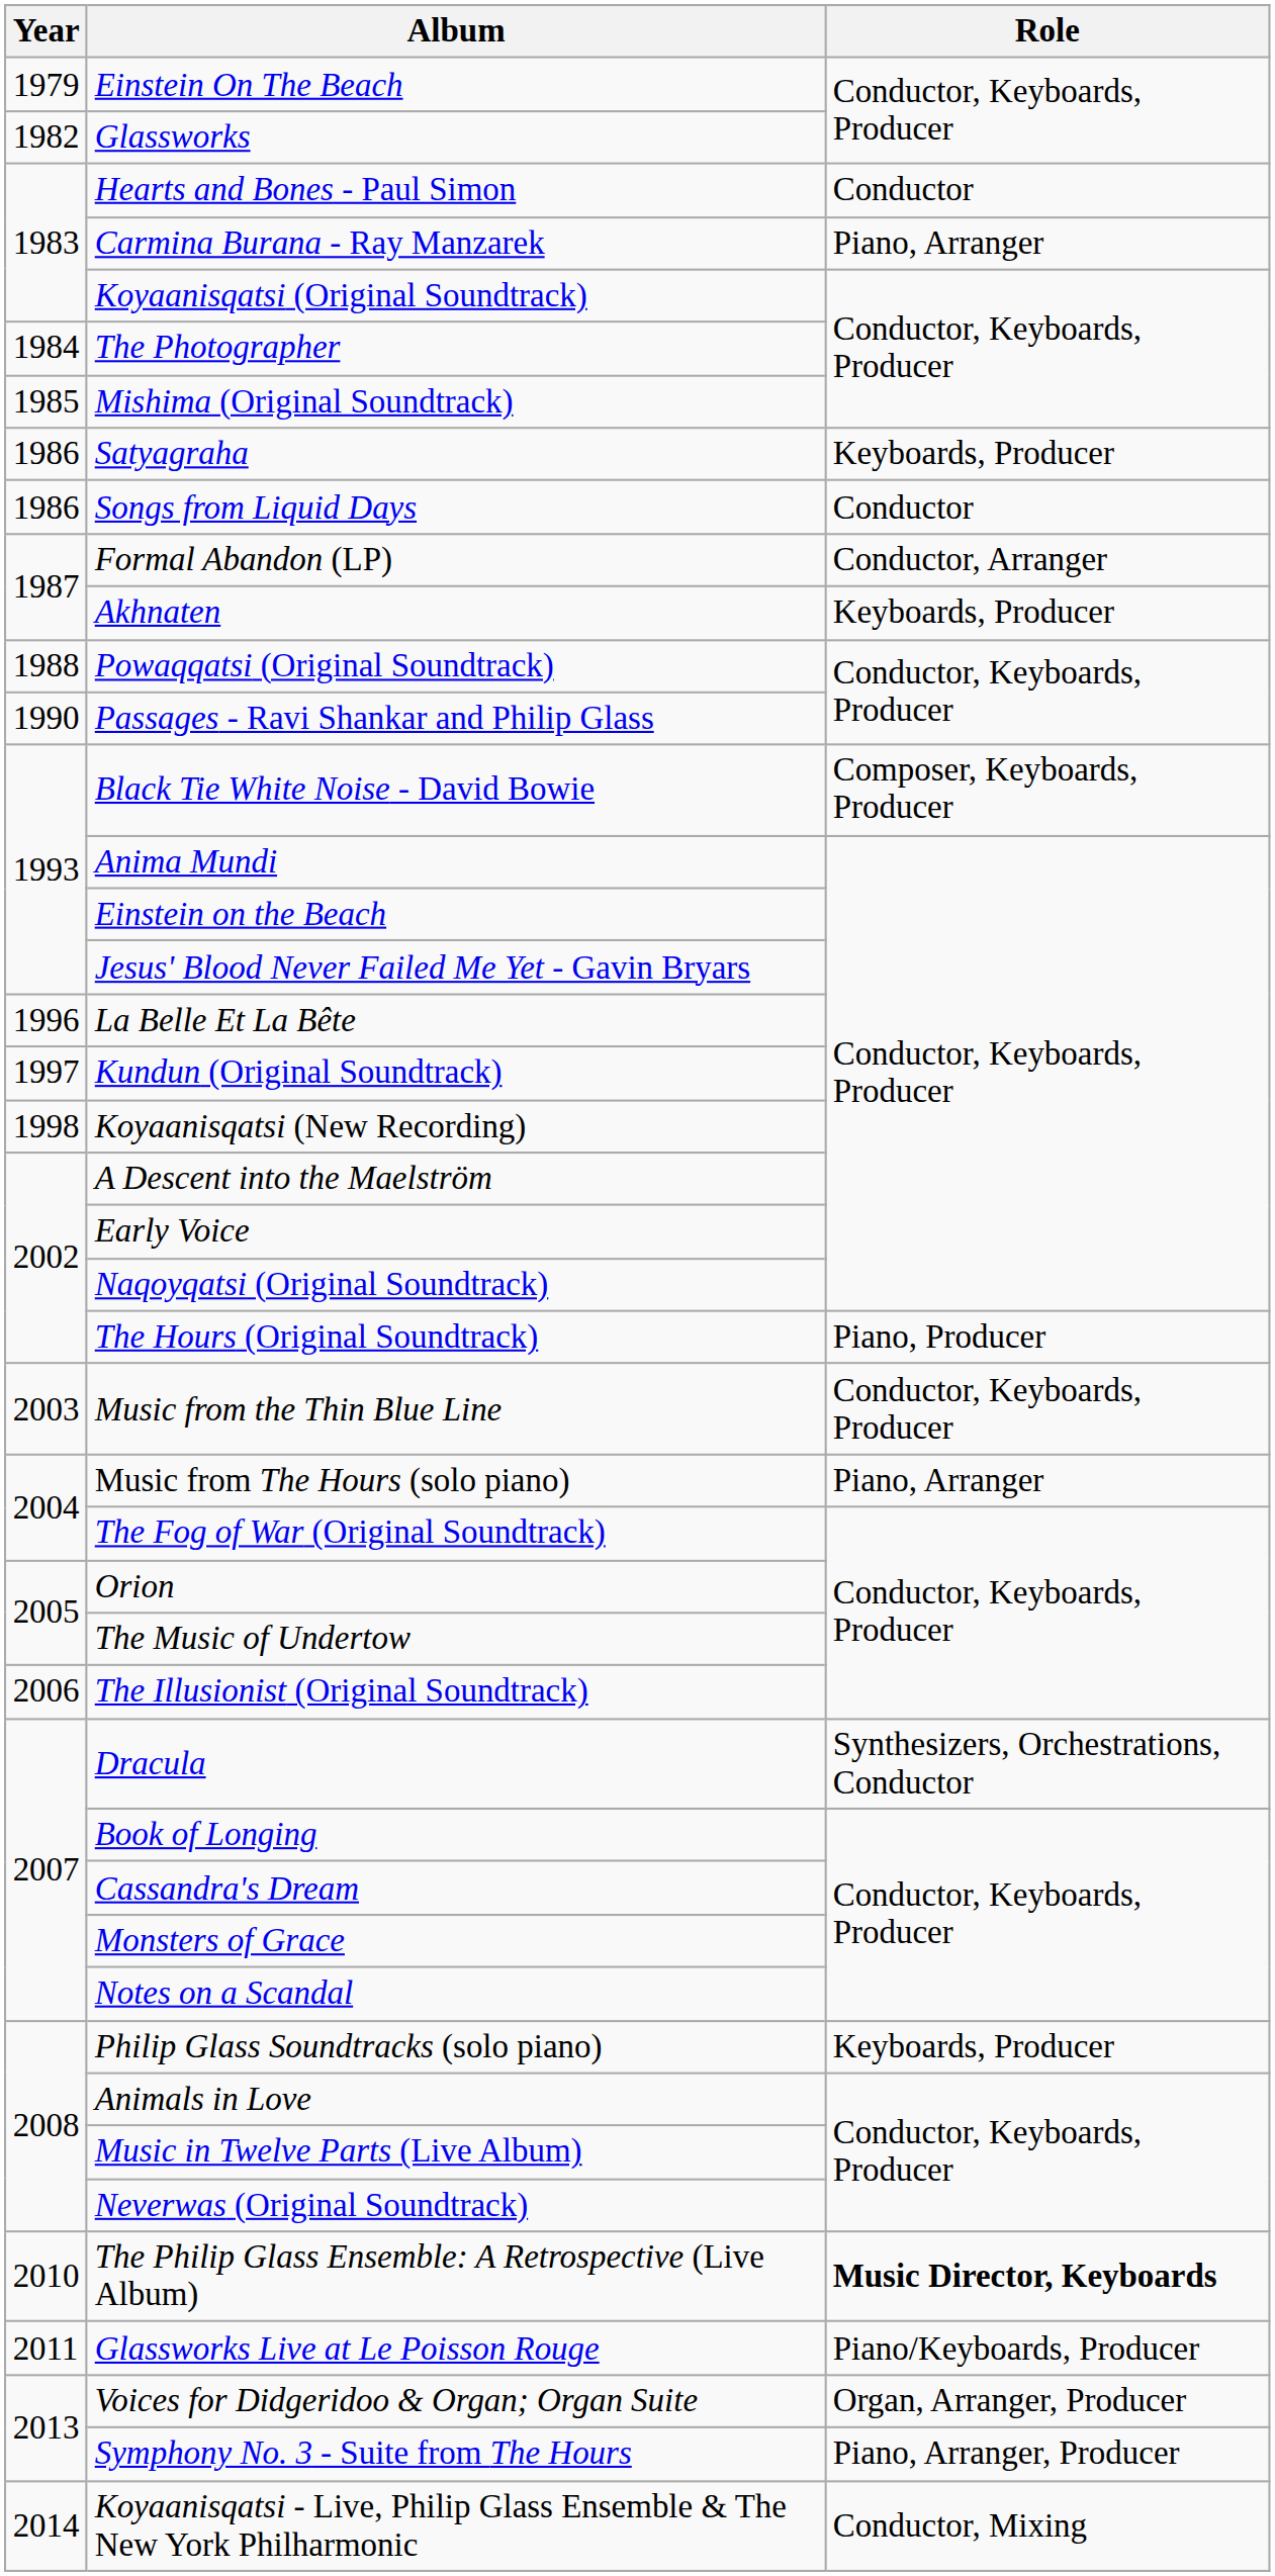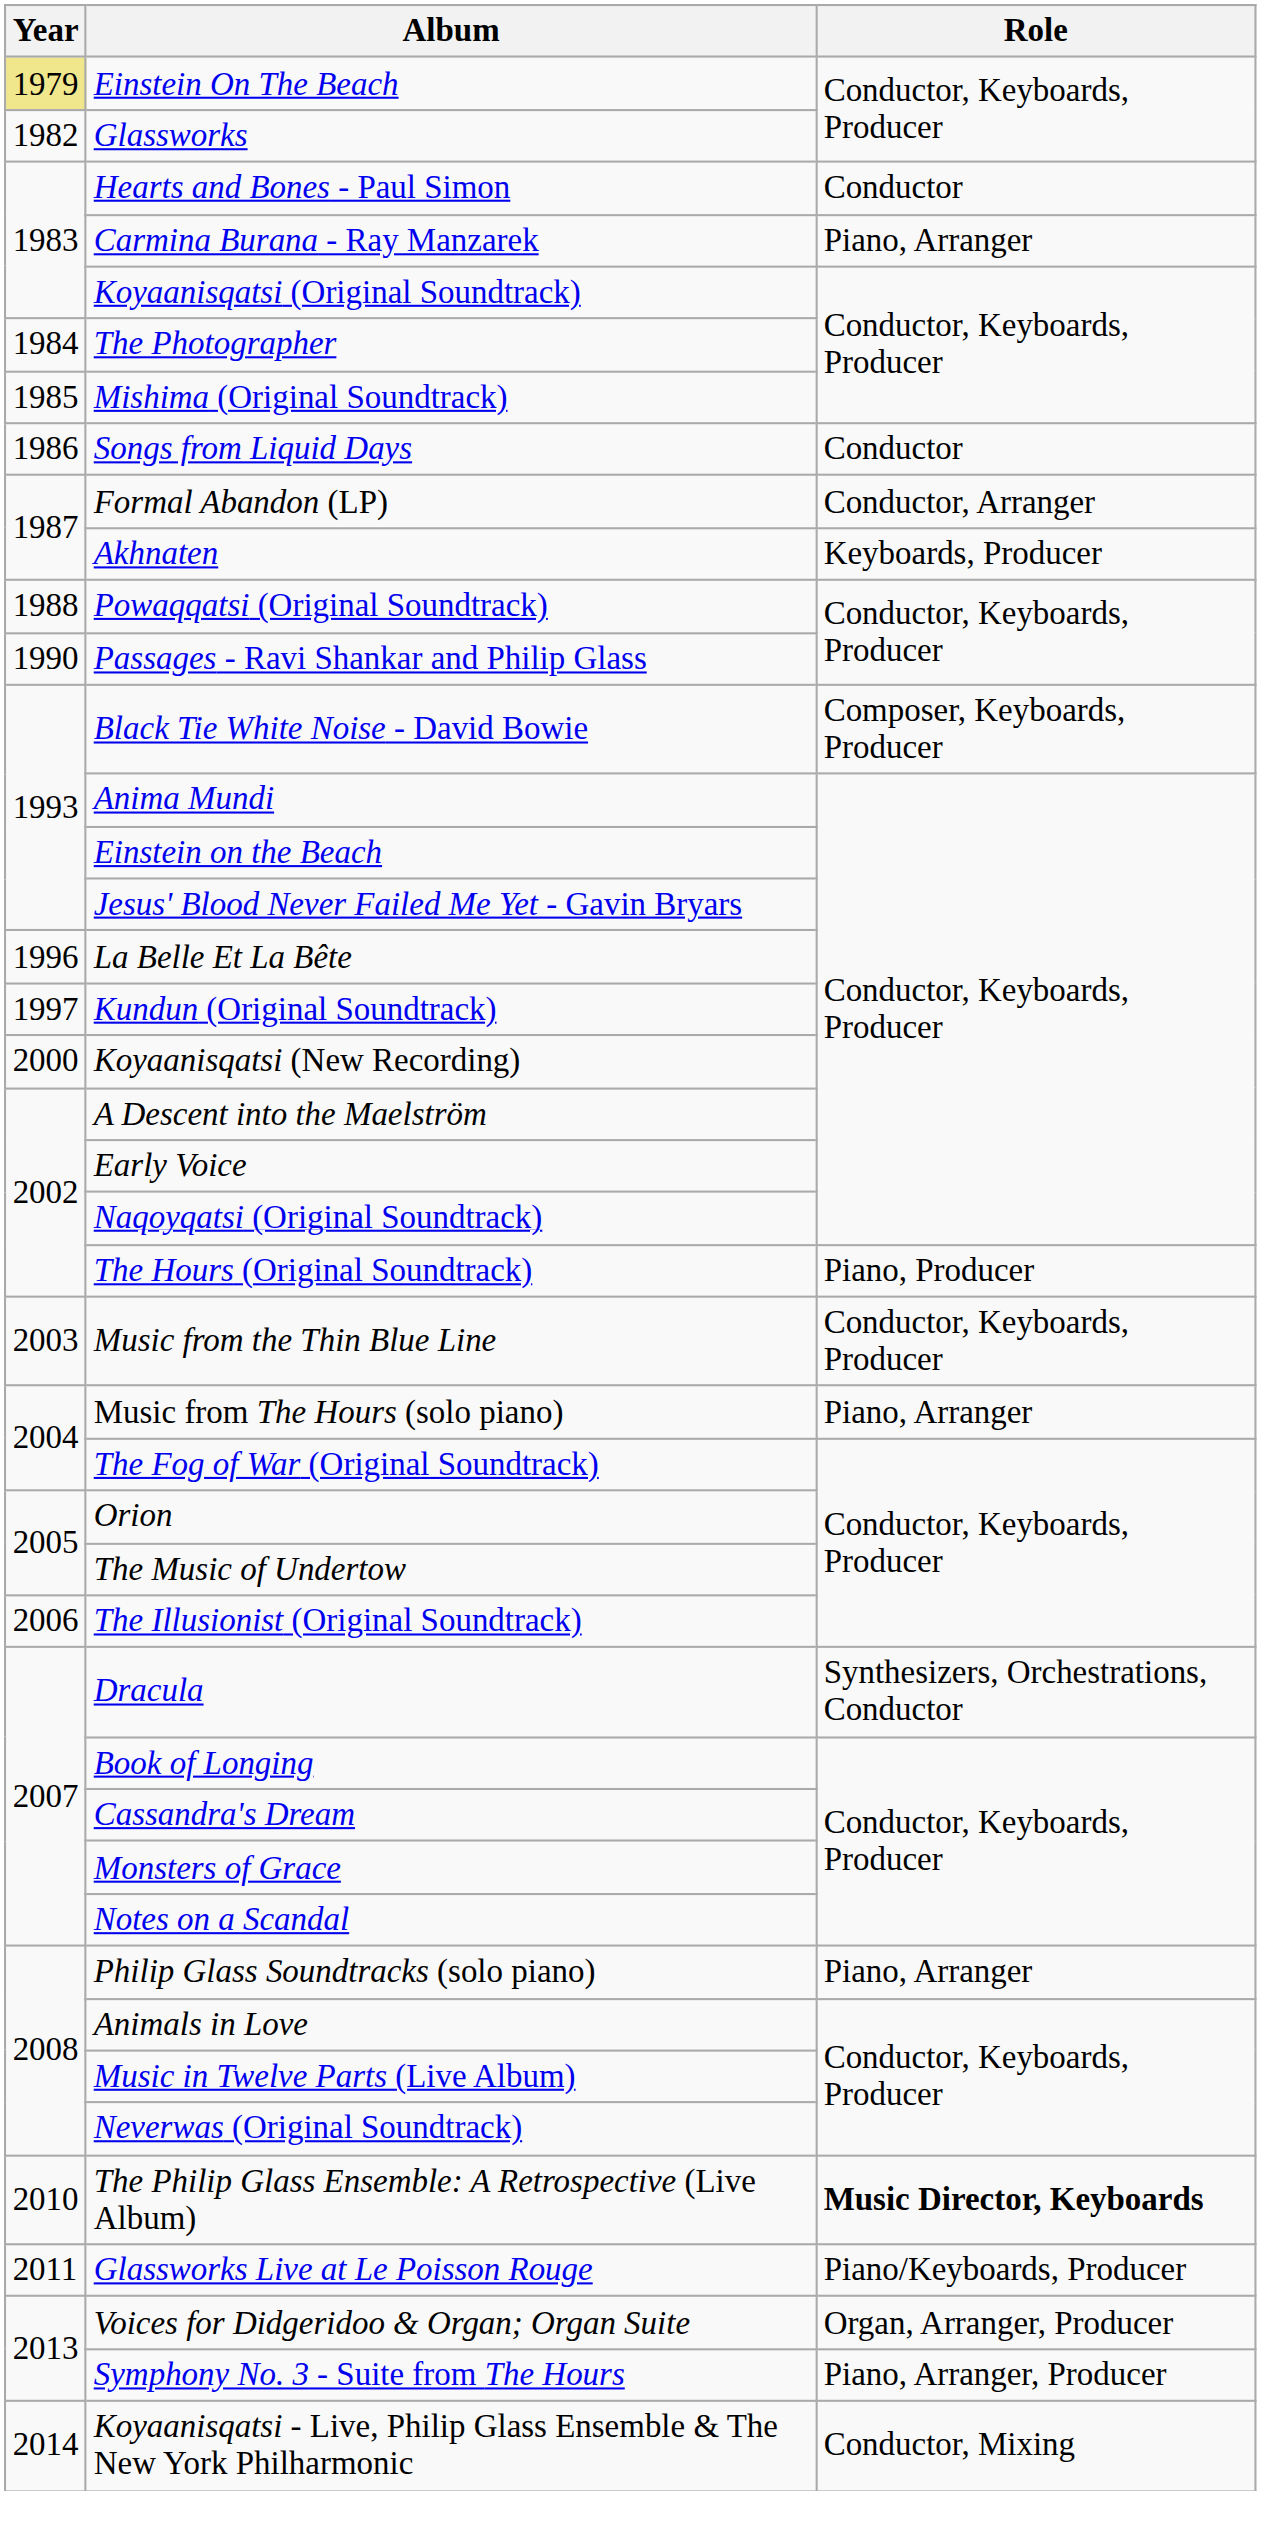 <table class="wikitable sortable">
 <tr>
 <th>Year</th>
 <th>Album</th>
 <th>Role</th>
 </tr>
 <tr>
-<td>1979</td>
+<td style="background: khaki;">1979</td>
 <td><em><a href='#'>Einstein On The Beach</a></em></td>
 <td rowspan="2">Conductor, Keyboards, Producer</td>
 </tr>
 <tr>
 <td>1982</td>
 <td><em><a href='#'>Glassworks</a></em></td>
 </tr>
 <tr>
 <td rowspan="3">1983</td>
 <td><a href='#'><em>Hearts and Bones</em> - Paul Simon</a></td>
 <td>Conductor</td>
 </tr>
 <tr>
 <td><a href='#'><em>Carmina Burana</em> - Ray Manzarek</a></td>
 <td>Piano, Arranger</td>
 </tr>
 <tr>
 <td><a href='#'><em>Koyaanisqatsi</em> (Original Soundtrack)</a></td>
 <td rowspan="3">Conductor, Keyboards, Producer</td>
 </tr>
 <tr>
 <td>1984</td>
 <td><em><a href='#'>The Photographer</a></em></td>
 </tr>
 <tr>
 <td>1985</td>
 <td><a href='#'><em>Mishima</em> (Original Soundtrack)</a></td>
-</tr>
-<tr>
-<td>1986</td>
-<td><a href='#'><em>Satyagraha</em></a></td>
-<td>Keyboards, Producer</td>
 </tr>
 <tr>
 <td>1986</td>
 <td><em><a href='#'>Songs from Liquid Days</a></em></td>
 <td>Conductor</td>
 </tr>
 <tr>
 <td rowspan="2">1987</td>
 <td><em>Formal Abandon</em> (LP)</td>
 <td>Conductor, Arranger</td>
 </tr>
 <tr>
 <td><a href='#'><em>Akhnaten</em></a></td>
 <td>Keyboards, Producer</td>
 </tr>
 <tr>
 <td>1988</td>
 <td><a href='#'><em>Powaqqatsi</em> (Original Soundtrack)</a></td>
 <td rowspan="2">Conductor, Keyboards, Producer</td>
 </tr>
 <tr>
 <td>1990</td>
 <td><a href='#'><em>Passages</em> - Ravi Shankar and Philip Glass</a></td>
 </tr>
 <tr>
 <td rowspan="4">1993</td>
 <td><a href='#'><em>Black Tie White Noise</em> - David Bowie</a></td>
 <td>Composer, Keyboards, Producer</td>
 </tr>
 <tr>
 <td><a href='#'><em>Anima Mundi</em></a></td>
 <td rowspan="9">Conductor, Keyboards, Producer</td>
 </tr>
 <tr>
 <td><em><a href='#'>Einstein on the Beach</a></em></td>
 </tr>
 <tr>
 <td><a href='#'><em>Jesus' Blood Never Failed Me Yet</em> - Gavin Bryars</a></td>
 </tr>
 <tr>
 <td>1996</td>
 <td><em>La Belle Et La Bête</em></td>
 </tr>
 <tr>
 <td>1997</td>
 <td><a href='#'><em>Kundun</em> (Original Soundtrack)</a></td>
 </tr>
 <tr>
-<td>1998</td>
+<td>2000</td>
 <td><em>Koyaanisqatsi</em> (New Recording)</td>
 </tr>
 <tr>
 <td rowspan="4">2002</td>
 <td><em>A Descent into the Maelström</em></td>
 </tr>
 <tr>
 <td><em>Early Voice</em></td>
 </tr>
 <tr>
 <td><a href='#'><em>Naqoyqatsi</em> (Original Soundtrack)</a></td>
 </tr>
 <tr>
 <td><a href='#'><em>The Hours</em> (Original Soundtrack)</a></td>
 <td>Piano, Producer</td>
 </tr>
 <tr>
 <td>2003</td>
 <td><em>Music from the Thin Blue Line</em></td>
 <td>Conductor, Keyboards, Producer</td>
 </tr>
 <tr>
 <td rowspan="2">2004</td>
 <td>Music from <em>The Hours</em> (solo piano)</td>
 <td>Piano, Arranger</td>
 </tr>
 <tr>
 <td><a href='#'><em>The Fog of War</em> (Original Soundtrack)</a></td>
 <td rowspan="4">Conductor, Keyboards, Producer</td>
 </tr>
 <tr>
 <td rowspan="2">2005</td>
 <td><em>Orion</em></td>
 </tr>
 <tr>
 <td><em>The Music of Undertow</em></td>
 </tr>
 <tr>
 <td>2006</td>
 <td><a href='#'><em>The Illusionist</em> (Original Soundtrack)</a></td>
 </tr>
 <tr>
 <td rowspan="5">2007</td>
 <td><a href='#'><em>Dracula</em></a></td>
 <td>Synthesizers, Orchestrations, Conductor</td>
 </tr>
 <tr>
 <td><em><a href='#'>Book of Longing</a></em></td>
 <td rowspan="4">Conductor, Keyboards, Producer</td>
 </tr>
 <tr>
 <td><em><a href='#'>Cassandra's Dream</a></em></td>
 </tr>
 <tr>
 <td><em><a href='#'>Monsters of Grace</a></em></td>
 </tr>
 <tr>
 <td><a href='#'><em>Notes on a Scandal</em></a></td>
 </tr>
 <tr>
 <td rowspan="4">2008</td>
 <td><em>Philip Glass Soundtracks</em> (solo piano)</td>
-<td>Keyboards, Producer</td>
+<td>Piano, Arranger</td>
 </tr>
 <tr>
 <td><em>Animals in Love</em></td>
 <td rowspan="3">Conductor, Keyboards, Producer</td>
 </tr>
 <tr>
 <td><a href='#'><em>Music in Twelve Parts</em> (Live Album)</a></td>
 </tr>
 <tr>
 <td><a href='#'><em>Neverwas</em> (Original Soundtrack)</a></td>
 </tr>
 <tr>
 <td>2010</td>
 <td><em>The Philip Glass Ensemble: A Retrospective</em> (Live Album)</td>
 <td><strong>Music Director, Keyboards</strong></td>
 </tr>
 <tr>
 <td>2011</td>
 <td><a href='#'><em>Glassworks Live at Le Poisson Rouge</em></a></td>
 <td>Piano/Keyboards, Producer</td>
 </tr>
 <tr>
 <td rowspan="2">2013</td>
 <td><em>Voices for Didgeridoo & Organ; Organ Suite</em></td>
 <td>Organ, Arranger, Producer</td>
 </tr>
 <tr>
 <td><a href='#'><em>Symphony No. 3</em> - Suite from <em>The Hours</em></a></td>
 <td>Piano, Arranger, Producer</td>
 </tr>
 <tr>
 <td>2014</td>
 <td><em>Koyaanisqatsi</em> - Live, Philip Glass Ensemble & The New York Philharmonic</td>
 <td>Conductor, Mixing</td>
 </tr>
 </table>
